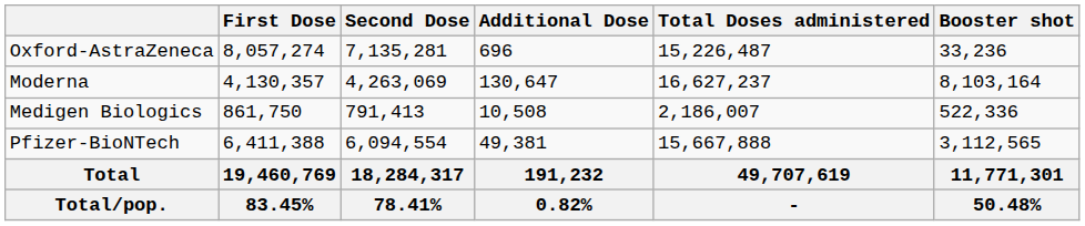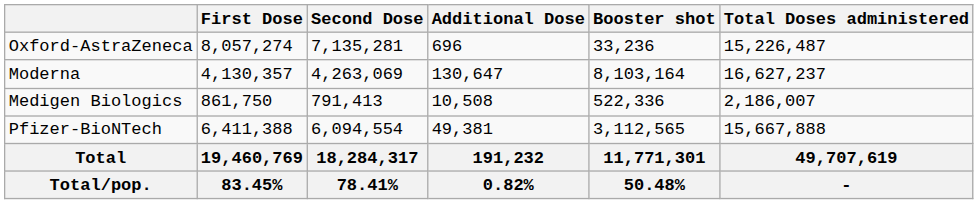 <table class="wikitable">
 <tr>
 <th></th>
 <th>First Dose</th>
 <th>Second Dose</th>
 <th>Additional Dose</th>
+<th>Booster shot</th>
 <th>Total Doses administered</th>
-<th>Booster shot</th>
 </tr>
 <tr>
 <td>Oxford-AstraZeneca</td>
 <td>8,057,274</td>
 <td>7,135,281</td>
 <td>696</td>
+<td>33,236</td>
 <td>15,226,487</td>
-<td>33,236</td>
 </tr>
 <tr>
 <td>Moderna</td>
 <td>4,130,357</td>
 <td>4,263,069</td>
 <td>130,647</td>
+<td>8,103,164</td>
 <td>16,627,237</td>
-<td>8,103,164</td>
 </tr>
 <tr>
 <td>Medigen Biologics</td>
 <td>861,750</td>
 <td>791,413</td>
 <td>10,508</td>
+<td>522,336</td>
 <td>2,186,007</td>
-<td>522,336</td>
 </tr>
 <tr>
 <td>Pfizer-BioNTech</td>
 <td>6,411,388</td>
 <td>6,094,554</td>
 <td>49,381</td>
+<td>3,112,565</td>
 <td>15,667,888</td>
-<td>3,112,565</td>
 </tr>
 <tr>
 <th>Total</th>
 <th>19,460,769</th>
 <th>18,284,317</th>
 <th>191,232</th>
+<th>11,771,301</th>
 <th>49,707,619</th>
-<th>11,771,301</th>
 </tr>
 <tr>
 <th>Total/pop.</th>
 <th>83.45%</th>
 <th>78.41%</th>
 <th>0.82%</th>
+<th>50.48%</th>
 <th>-</th>
-<th>50.48%</th>
 </tr>
 </table>
